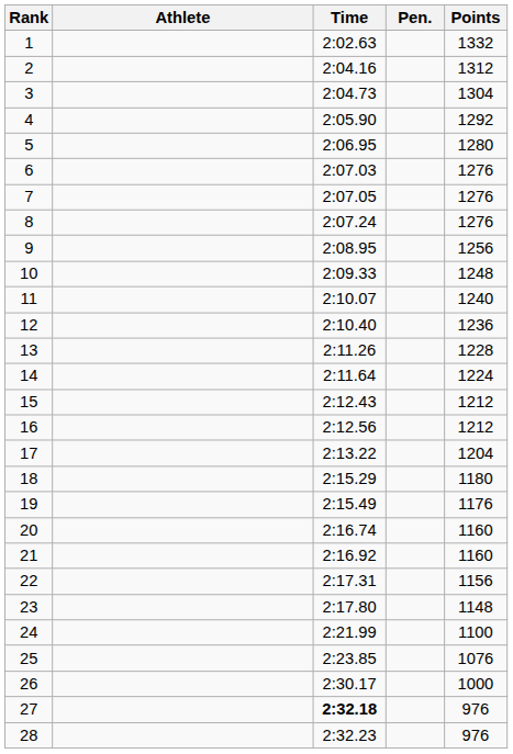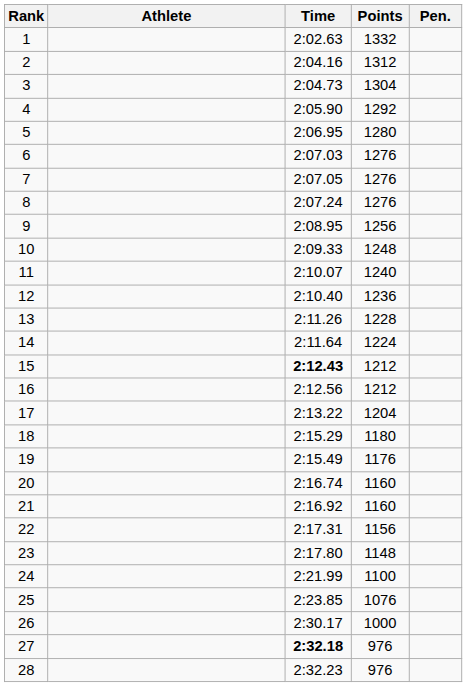 <table class=wikitable style="text-align:center">
 <tr>
 <th width=40>Rank</th>
 <th width=250>Athlete</th>
 <th width=65>Time</th>
+<th width=55>Points</th>
 <th width=50>Pen.</th>
-<th width=55>Points</th>
 </tr>
 <tr>
 <td>1</td>
 <td align=left></td>
 <td>2:02.63</td>
+<td>1332</td>
 <td></td>
-<td>1332</td>
 </tr>
 <tr>
 <td>2</td>
 <td align=left></td>
 <td>2:04.16</td>
+<td>1312</td>
 <td></td>
-<td>1312</td>
 </tr>
 <tr>
 <td>3</td>
 <td align=left></td>
 <td>2:04.73</td>
+<td>1304</td>
 <td></td>
-<td>1304</td>
 </tr>
 <tr>
 <td>4</td>
 <td align=left></td>
 <td>2:05.90</td>
+<td>1292</td>
 <td></td>
-<td>1292</td>
 </tr>
 <tr>
 <td>5</td>
 <td align=left></td>
 <td>2:06.95</td>
+<td>1280</td>
 <td></td>
-<td>1280</td>
 </tr>
 <tr>
 <td>6</td>
 <td align=left></td>
 <td>2:07.03</td>
+<td>1276</td>
 <td></td>
-<td>1276</td>
 </tr>
 <tr>
 <td>7</td>
 <td align=left></td>
 <td>2:07.05</td>
+<td>1276</td>
 <td></td>
-<td>1276</td>
 </tr>
 <tr>
 <td>8</td>
 <td align=left></td>
 <td>2:07.24</td>
+<td>1276</td>
 <td></td>
-<td>1276</td>
 </tr>
 <tr>
 <td>9</td>
 <td align=left></td>
 <td>2:08.95</td>
+<td>1256</td>
 <td></td>
-<td>1256</td>
 </tr>
 <tr>
 <td>10</td>
 <td align=left></td>
 <td>2:09.33</td>
+<td>1248</td>
 <td></td>
-<td>1248</td>
 </tr>
 <tr>
 <td>11</td>
 <td align=left></td>
 <td>2:10.07</td>
+<td>1240</td>
 <td></td>
-<td>1240</td>
 </tr>
 <tr>
 <td>12</td>
 <td align=left></td>
 <td>2:10.40</td>
+<td>1236</td>
 <td></td>
-<td>1236</td>
 </tr>
 <tr>
 <td>13</td>
 <td align=left></td>
 <td>2:11.26</td>
+<td>1228</td>
 <td></td>
-<td>1228</td>
 </tr>
 <tr>
 <td>14</td>
 <td align=left></td>
 <td>2:11.64</td>
+<td>1224</td>
 <td></td>
-<td>1224</td>
 </tr>
 <tr>
 <td>15</td>
 <td align=left></td>
-<td>2:12.43</td>
+<td><strong>2:12.43</strong></td>
+<td>1212</td>
 <td></td>
-<td>1212</td>
 </tr>
 <tr>
 <td>16</td>
 <td align=left></td>
 <td>2:12.56</td>
+<td>1212</td>
 <td></td>
-<td>1212</td>
 </tr>
 <tr>
 <td>17</td>
 <td align=left></td>
 <td>2:13.22</td>
+<td>1204</td>
 <td></td>
-<td>1204</td>
 </tr>
 <tr>
 <td>18</td>
 <td align=left></td>
 <td>2:15.29</td>
+<td>1180</td>
 <td></td>
-<td>1180</td>
 </tr>
 <tr>
 <td>19</td>
 <td align=left></td>
 <td>2:15.49</td>
+<td>1176</td>
 <td></td>
-<td>1176</td>
 </tr>
 <tr>
 <td>20</td>
 <td align=left></td>
 <td>2:16.74</td>
+<td>1160</td>
 <td></td>
-<td>1160</td>
 </tr>
 <tr>
 <td>21</td>
 <td align=left></td>
 <td>2:16.92</td>
+<td>1160</td>
 <td></td>
-<td>1160</td>
 </tr>
 <tr>
 <td>22</td>
 <td align=left></td>
 <td>2:17.31</td>
+<td>1156</td>
 <td></td>
-<td>1156</td>
 </tr>
 <tr>
 <td>23</td>
 <td align=left></td>
 <td>2:17.80</td>
+<td>1148</td>
 <td></td>
-<td>1148</td>
 </tr>
 <tr>
 <td>24</td>
 <td align=left></td>
 <td>2:21.99</td>
+<td>1100</td>
 <td></td>
-<td>1100</td>
 </tr>
 <tr>
 <td>25</td>
 <td align=left></td>
 <td>2:23.85</td>
+<td>1076</td>
 <td></td>
-<td>1076</td>
 </tr>
 <tr>
 <td>26</td>
 <td align=left></td>
 <td>2:30.17</td>
+<td>1000</td>
 <td></td>
-<td>1000</td>
 </tr>
 <tr>
 <td>27</td>
 <td align=left></td>
 <td><strong>2:32.18</strong></td>
+<td>976</td>
 <td></td>
-<td>976</td>
 </tr>
 <tr>
 <td>28</td>
 <td align=left></td>
 <td>2:32.23</td>
+<td>976</td>
 <td></td>
-<td>976</td>
 </tr>
 </table>
